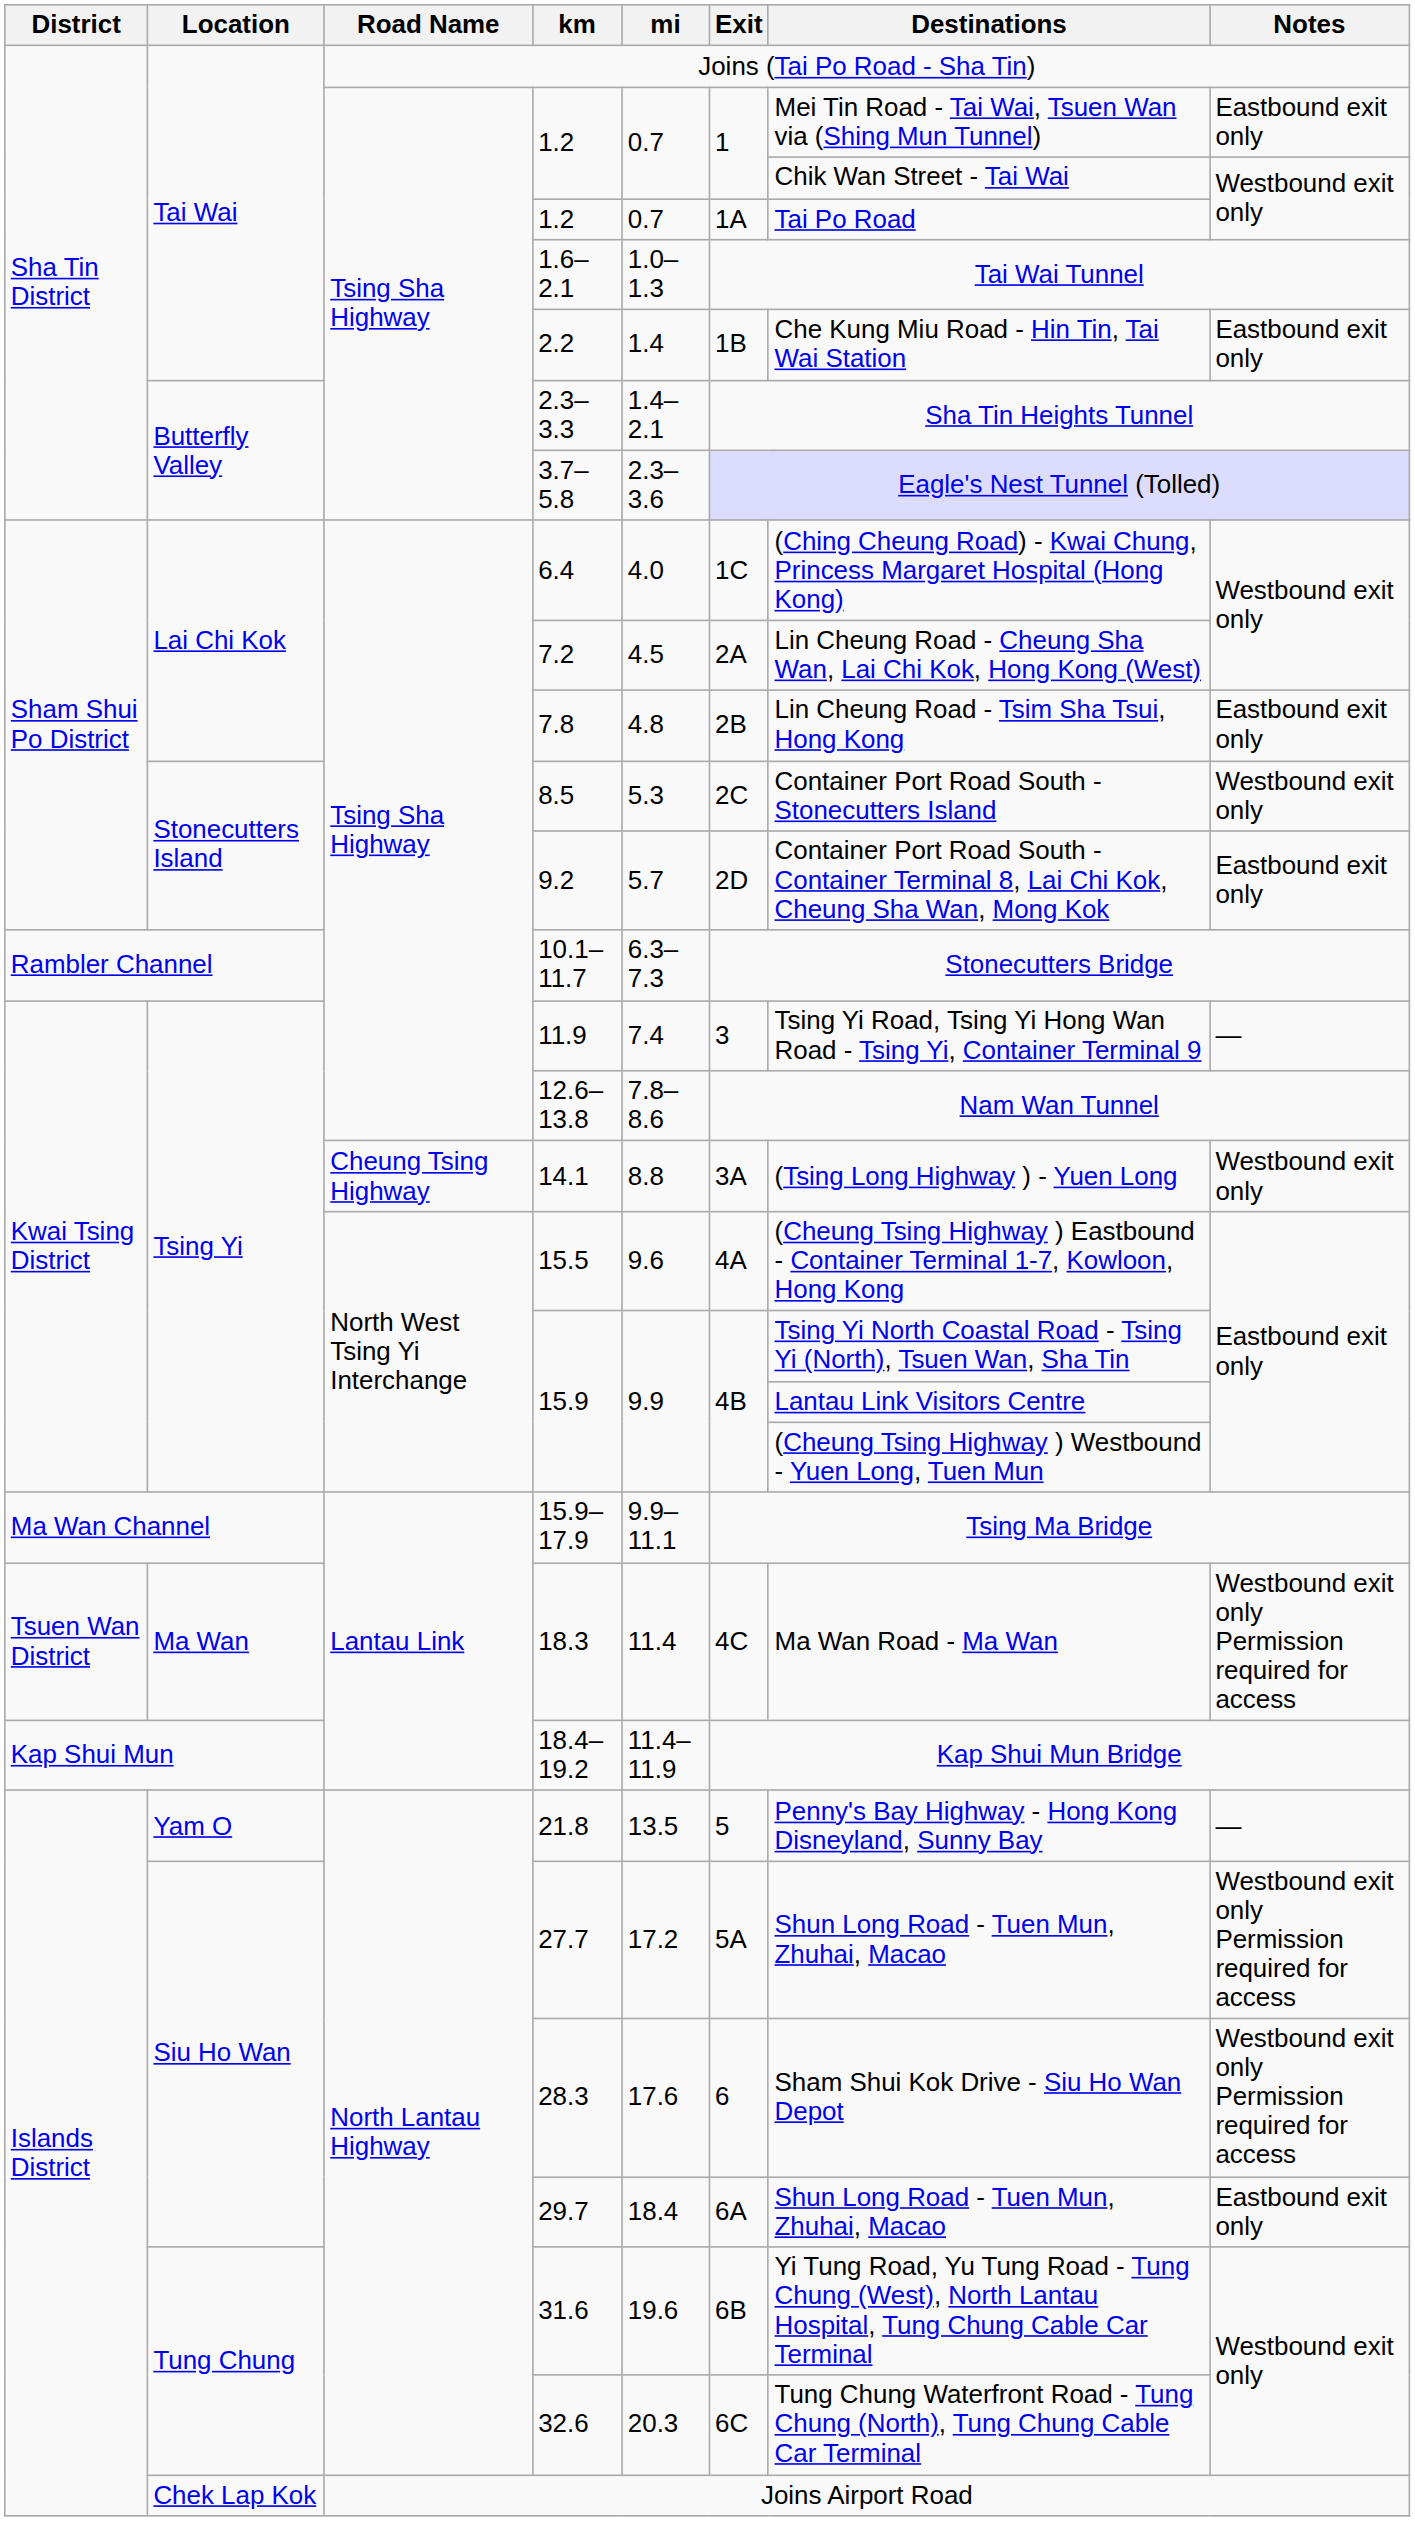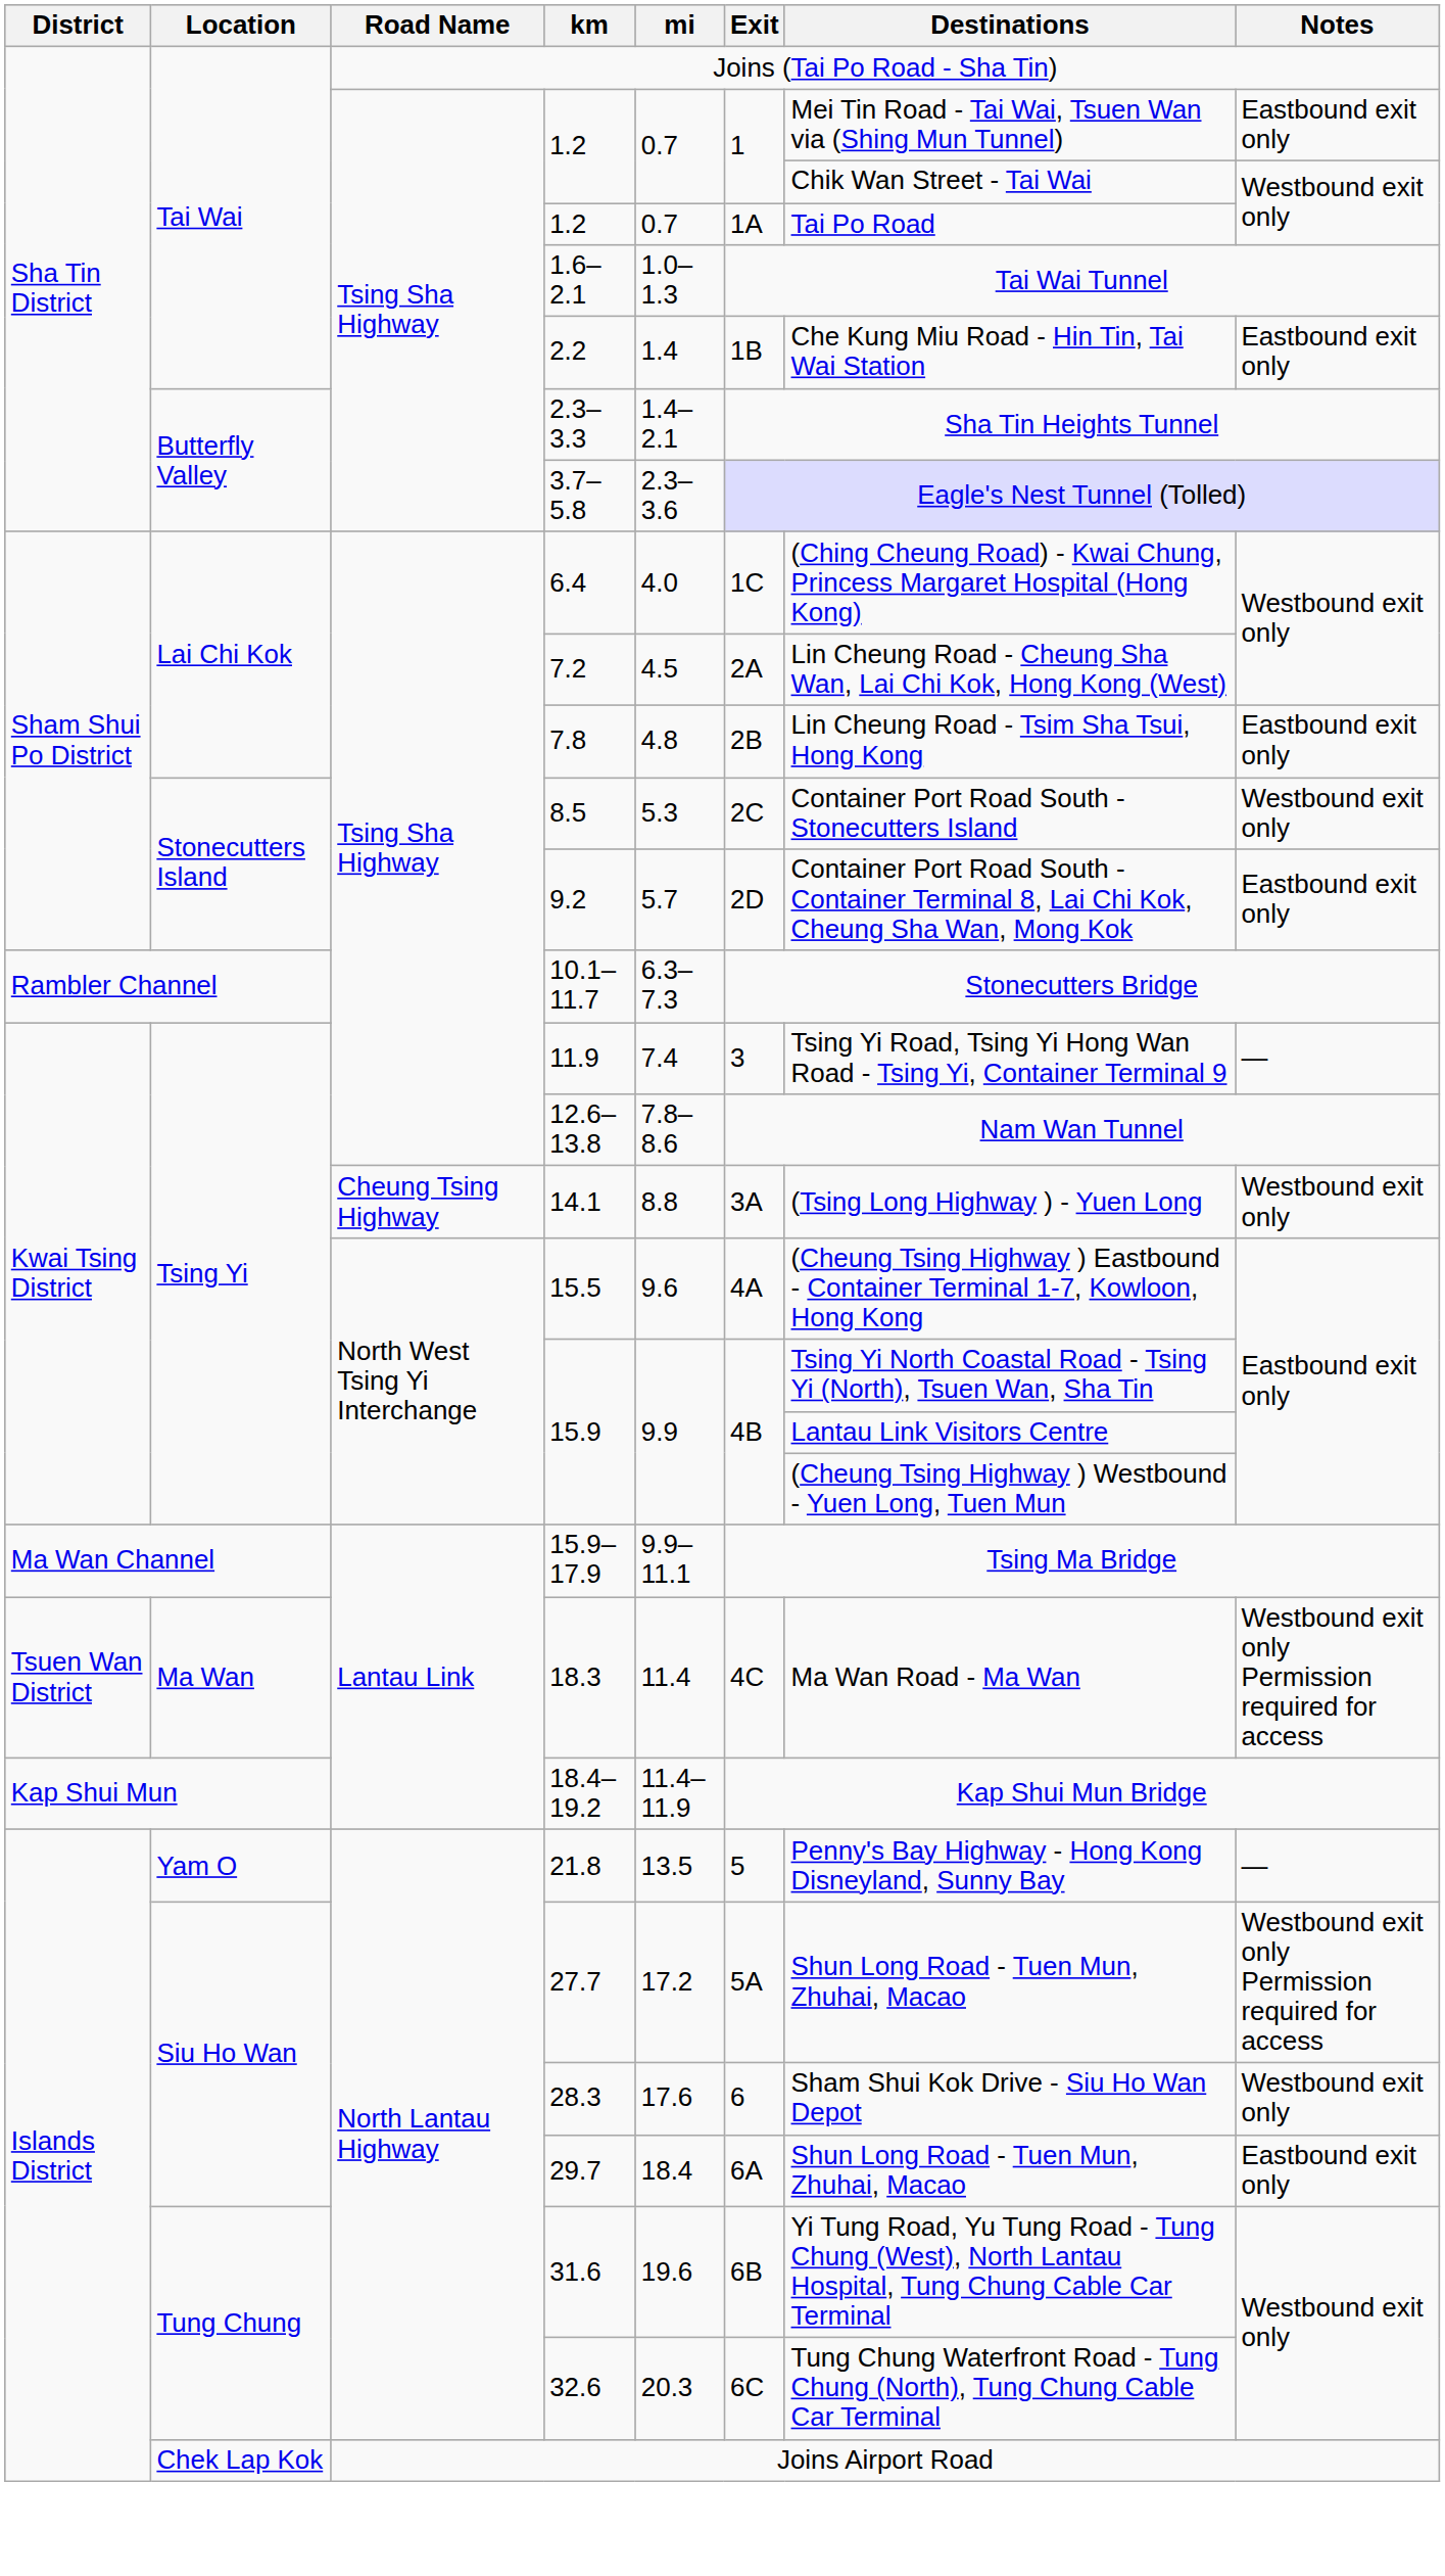 <table class="wikitable">
 <tr>
 <th>District</th>
 <th>Location</th>
 <th>Road Name</th>
 <th>km</th>
 <th>mi</th>
 <th>Exit</th>
 <th>Destinations</th>
 <th>Notes</th>
 </tr>
 <tr>
 <td rowspan="8"><a href='#'>Sha Tin District</a></td>
 <td rowspan="6"><a href='#'>Tai Wai</a></td>
 <td colspan="8" style="text-align: center;">Joins  (<a href='#'>Tai Po Road - Sha Tin</a>)</td>
 </tr>
 <tr>
 <td rowspan="7"><a href='#'>Tsing Sha Highway</a> </td>
 <td rowspan="2">1.2</td>
 <td rowspan="2">0.7</td>
 <td rowspan="2">1</td>
 <td>Mei Tin Road - <a href='#'>Tai Wai</a>, <a href='#'>Tsuen Wan</a> via  (<a href='#'>Shing Mun Tunnel</a>)</td>
 <td>Eastbound exit only</td>
 </tr>
 <tr>
 <td>Chik Wan Street - <a href='#'>Tai Wai</a></td>
 <td rowspan="2">Westbound exit only</td>
 </tr>
 <tr>
 <td>1.2</td>
 <td>0.7</td>
 <td>1A</td>
 <td><a href='#'>Tai Po Road</a></td>
 </tr>
 <tr>
 <td>1.6–2.1</td>
 <td>1.0–1.3</td>
 <td colspan="3" style="text-align: center;"><a href='#'>Tai Wai Tunnel</a> </td>
 </tr>
 <tr>
 <td>2.2</td>
 <td>1.4</td>
 <td>1B</td>
 <td>Che Kung Miu Road - <a href='#'>Hin Tin</a>, <a href='#'>Tai Wai Station</a></td>
 <td>Eastbound exit only</td>
 </tr>
 <tr>
 <td rowspan="2"><a href='#'>Butterfly Valley</a></td>
 <td>2.3–3.3</td>
 <td>1.4–2.1</td>
 <td colspan="3" style="text-align: center;"><a href='#'>Sha Tin Heights Tunnel</a> </td>
 </tr>
 <tr>
 <td>3.7–5.8</td>
 <td>2.3–3.6</td>
 <td colspan="3" style="background:#dcdcfe; text-align: center;"><a href='#'>Eagle's Nest Tunnel</a>  (Tolled)</td>
 </tr>
 <tr>
 <td rowspan="5"><a href='#'>Sham Shui Po District</a></td>
 <td rowspan="3"><a href='#'>Lai Chi Kok</a></td>
 <td rowspan="8"><a href='#'>Tsing Sha Highway</a> </td>
 <td>6.4</td>
 <td>4.0</td>
 <td>1C</td>
 <td> (<a href='#'>Ching Cheung Road</a>) - <a href='#'>Kwai Chung</a>, <a href='#'>Princess Margaret Hospital (Hong Kong)</a></td>
 <td rowspan="2">Westbound exit only</td>
 </tr>
 <tr>
 <td>7.2</td>
 <td>4.5</td>
 <td>2A</td>
 <td>Lin Cheung Road - <a href='#'>Cheung Sha Wan</a>, <a href='#'>Lai Chi Kok</a>, <a href='#'>Hong Kong (West)</a></td>
 </tr>
 <tr>
 <td>7.8</td>
 <td>4.8</td>
 <td>2B</td>
 <td>Lin Cheung Road - <a href='#'>Tsim Sha Tsui</a>, <a href='#'>Hong Kong</a></td>
 <td>Eastbound exit only</td>
 </tr>
 <tr>
 <td rowspan="2"><a href='#'>Stonecutters Island</a></td>
 <td>8.5</td>
 <td>5.3</td>
 <td>2C</td>
 <td>Container Port Road South - <a href='#'>Stonecutters Island</a></td>
 <td>Westbound exit only</td>
 </tr>
 <tr>
 <td>9.2</td>
 <td>5.7</td>
 <td>2D</td>
 <td>Container Port Road South - <a href='#'>Container Terminal 8</a>, <a href='#'>Lai Chi Kok</a>, <a href='#'>Cheung Sha Wan</a>, <a href='#'>Mong Kok</a></td>
 <td>Eastbound exit only</td>
 </tr>
 <tr>
 <td colspan="2"><a href='#'>Rambler Channel</a></td>
 <td>10.1–11.7</td>
 <td>6.3–7.3</td>
 <td colspan="3" style="text-align: center;"><a href='#'>Stonecutters Bridge</a> </td>
 </tr>
 <tr>
 <td rowspan="7"><a href='#'>Kwai Tsing District</a></td>
 <td rowspan="7"><a href='#'>Tsing Yi</a></td>
 <td>11.9</td>
 <td>7.4</td>
 <td>3</td>
 <td>Tsing Yi Road, Tsing Yi Hong Wan Road - <a href='#'>Tsing Yi</a>, <a href='#'>Container Terminal 9</a></td>
 <td>—</td>
 </tr>
 <tr>
 <td>12.6–13.8</td>
 <td>7.8–8.6</td>
 <td colspan="3" style="text-align: center;"><a href='#'>Nam Wan Tunnel</a>  </td>
 </tr>
 <tr>
 <td><a href='#'>Cheung Tsing Highway</a> </td>
 <td>14.1</td>
 <td>8.8</td>
 <td>3A</td>
 <td> (<a href='#'>Tsing Long Highway</a> ) - <a href='#'>Yuen Long</a></td>
 <td>Westbound exit only</td>
 </tr>
 <tr>
 <td rowspan="4">North West Tsing Yi Interchange</td>
 <td>15.5</td>
 <td>9.6</td>
 <td>4A</td>
 <td> (<a href='#'>Cheung Tsing Highway</a> ) Eastbound - <a href='#'>Container Terminal 1-7</a>, <a href='#'>Kowloon</a>, <a href='#'>Hong Kong</a></td>
 <td rowspan="4">Eastbound exit only</td>
 </tr>
 <tr>
 <td rowspan="3">15.9</td>
 <td rowspan="3">9.9</td>
 <td rowspan="3">4B</td>
 <td><a href='#'>Tsing Yi North Coastal Road</a> - <a href='#'>Tsing Yi (North)</a>, <a href='#'>Tsuen Wan</a>, <a href='#'>Sha Tin</a></td>
 </tr>
 <tr>
 <td><a href='#'>Lantau Link Visitors Centre</a></td>
 </tr>
 <tr>
 <td> (<a href='#'>Cheung Tsing Highway</a> ) Westbound - <a href='#'>Yuen Long</a>, <a href='#'>Tuen Mun</a></td>
 </tr>
 <tr>
 <td colspan="2"><a href='#'>Ma Wan Channel</a></td>
 <td rowspan="3"><a href='#'>Lantau Link</a> </td>
 <td>15.9–17.9</td>
 <td>9.9–11.1</td>
 <td colspan="3" style="text-align: center;"><a href='#'>Tsing Ma Bridge</a> </td>
 </tr>
 <tr>
 <td><a href='#'>Tsuen Wan District</a></td>
 <td><a href='#'>Ma Wan</a></td>
 <td>18.3</td>
 <td>11.4</td>
 <td>4C</td>
 <td>Ma Wan Road  - <a href='#'>Ma Wan</a></td>
 <td>Westbound exit only<br>Permission required for access</td>
 </tr>
 <tr>
 <td colspan="2"><a href='#'>Kap Shui Mun</a></td>
 <td>18.4–19.2</td>
 <td>11.4–11.9</td>
 <td colspan="3" style="text-align: center;"><a href='#'>Kap Shui Mun Bridge</a> </td>
 </tr>
 <tr>
 <td rowspan="7"><a href='#'>Islands District</a></td>
 <td><a href='#'>Yam O</a></td>
 <td rowspan="6"><a href='#'>North Lantau Highway</a> </td>
 <td>21.8</td>
 <td>13.5</td>
 <td>5</td>
 <td><a href='#'>Penny's Bay Highway</a>  - <a href='#'>Hong Kong Disneyland</a>, <a href='#'>Sunny Bay</a></td>
 <td>—</td>
 </tr>
 <tr>
 <td rowspan="3"><a href='#'>Siu Ho Wan</a></td>
 <td>27.7</td>
 <td>17.2</td>
 <td>5A</td>
 <td><a href='#'>Shun Long Road</a> - <a href='#'>Tuen Mun</a>, <a href='#'>Zhuhai</a>, <a href='#'>Macao</a></td>
 <td>Westbound exit only<br>Permission required for access</td>
 </tr>
 <tr>
 <td>28.3</td>
 <td>17.6</td>
 <td>6</td>
 <td>Sham Shui Kok Drive - <a href='#'>Siu Ho Wan Depot</a></td>
-<td>Westbound exit only<br>Permission required for access</td>
+<td>Westbound exit only</td>
 </tr>
 <tr>
 <td>29.7</td>
 <td>18.4</td>
 <td>6A</td>
 <td><a href='#'>Shun Long Road</a> - <a href='#'>Tuen Mun</a>, <a href='#'>Zhuhai</a>, <a href='#'>Macao</a></td>
 <td>Eastbound exit only</td>
 </tr>
 <tr>
 <td rowspan="2"><a href='#'>Tung Chung</a></td>
 <td>31.6</td>
 <td>19.6</td>
 <td>6B</td>
 <td>Yi Tung Road, Yu Tung Road - <a href='#'>Tung Chung (West)</a>, <a href='#'>North Lantau Hospital</a>, <a href='#'>Tung Chung Cable Car Terminal</a></td>
 <td rowspan="2">Westbound exit only</td>
 </tr>
 <tr>
 <td>32.6</td>
 <td>20.3</td>
 <td>6C</td>
 <td>Tung Chung Waterfront Road - <a href='#'>Tung Chung (North)</a>, <a href='#'>Tung Chung Cable Car Terminal</a></td>
 </tr>
 <tr>
 <td><a href='#'>Chek Lap Kok</a></td>
 <td colspan="8" style="text-align: center;">Joins Airport Road</td>
 </tr>
 </table>
